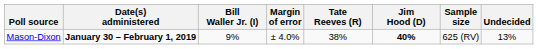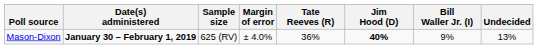 <table class="wikitable" style="font-size:90%;text-align:center;">
 <tr valign=bottom>
 <th>Poll source</th>
 <th>Date(s)<br>administered</th>
-<th style="width:100px;">Bill<br>Waller Jr. (I)</th>
+<th>Sample<br>size</th>
 <th>Margin<br>of error</th>
 <th style="width:100px;">Tate<br>Reeves (R)</th>
 <th style="width:100px;">Jim<br>Hood (D)</th>
-<th>Sample<br>size</th>
+<th style="width:100px;">Bill<br>Waller Jr. (I)</th>
 <th>Undecided</th>
 </tr>
 <tr>
 <td style="text-align:left;"><a href='#'>Mason-Dixon</a></td>
 <td><strong>January 30 – February 1, 2019</strong></td>
+<td>625 (RV)</td>
+<td>± 4.0%</td>
+<td>36%</td>
+<td><strong>40%</strong></td>
 <td>9%</td>
-<td>± 4.0%</td>
-<td>38%</td>
-<td><strong>40%</strong></td>
-<td>625 (RV)</td>
 <td>13%</td>
 </tr>
 </table>
